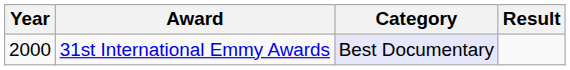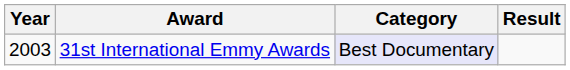 <table class="wikitable">
 <tr>
 <th>Year</th>
 <th>Award</th>
 <th>Category</th>
 <th>Result</th>
 </tr>
 <tr>
-<td>2000</td>
+<td>2003</td>
 <td><a href='#'>31st International Emmy Awards</a></td>
 <td style="background: lavender;">Best Documentary</td>
 <td></td>
 </tr>
 </table>
